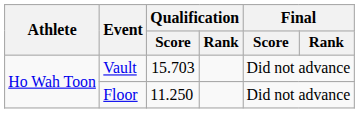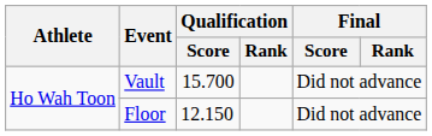 <table class="wikitable" style="font-size:90%">
 <tr>
 <th rowspan="2">Athlete</th>
 <th rowspan="2">Event</th>
 <th colspan="2">Qualification</th>
 <th colspan="2">Final</th>
 </tr>
 <tr style="font-size:95%">
 <th>Score</th>
 <th>Rank</th>
 <th>Score</th>
 <th>Rank</th>
 </tr>
 <tr align="center">
 <td rowspan="2" align="left"><a href='#'>Ho Wah Toon</a></td>
 <td align="left"><a href='#'>Vault</a></td>
-<td>15.703</td>
+<td>15.700</td>
 <td></td>
 <td colspan="2">Did not advance</td>
 </tr>
 <tr>
 <td><a href='#'>Floor</a></td>
-<td>11.250</td>
+<td>12.150</td>
 <td></td>
 <td colspan="2">Did not advance</td>
 </tr>
 </table>
